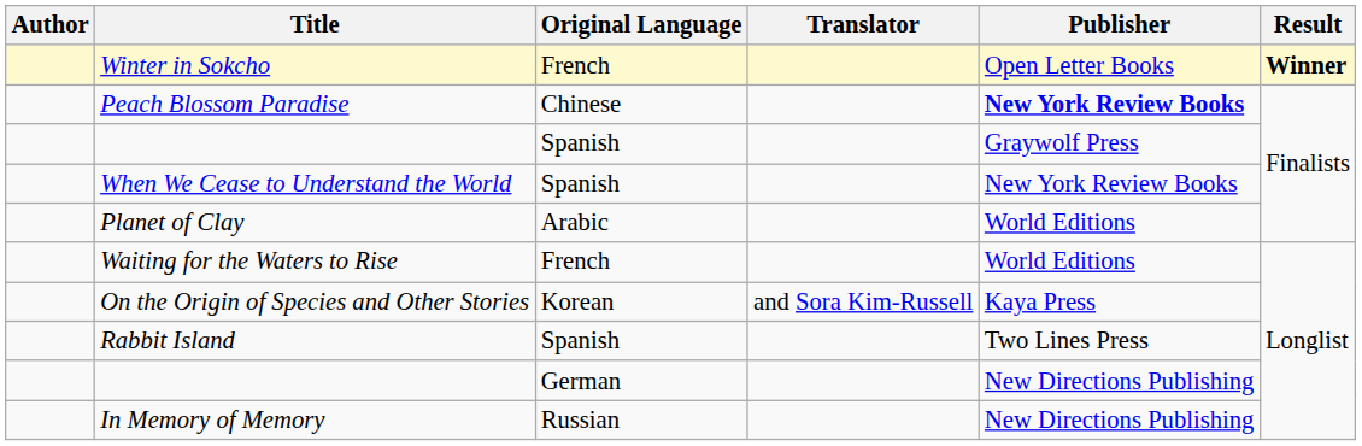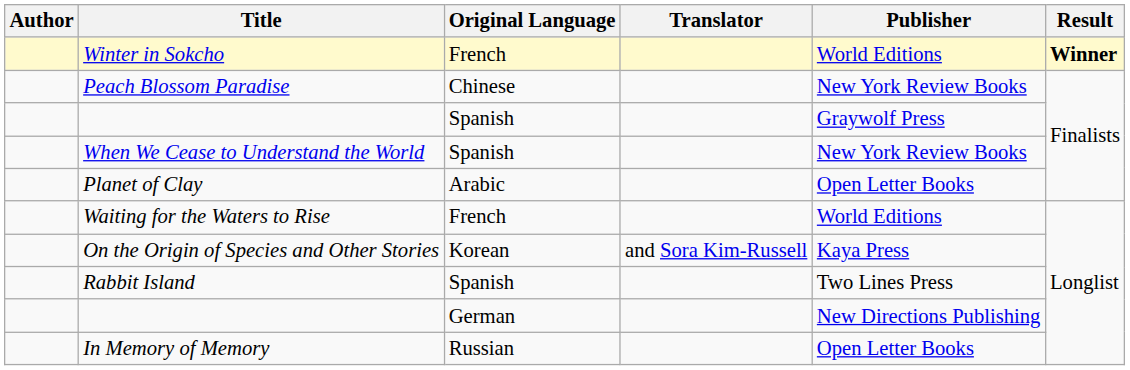 <table class="wikitable">
 <tr>
 <th>Author</th>
 <th>Title</th>
 <th>Original Language</th>
 <th>Translator</th>
 <th>Publisher</th>
 <th>Result</th>
 </tr>
 <tr style=background:LemonChiffon; color:black>
 <td></td>
 <td><em><a href='#'>Winter in Sokcho</a></em></td>
 <td>French</td>
 <td></td>
-<td><a href='#'>Open Letter Books</a></td>
+<td><a href='#'>World Editions</a></td>
 <td><strong>Winner</strong></td>
 </tr>
 <tr>
 <td></td>
 <td><em><a href='#'>Peach Blossom Paradise</a></em></td>
 <td>Chinese</td>
 <td></td>
-<td><strong><a href='#'>New York Review Books</a></strong></td>
+<td><a href='#'>New York Review Books</a></td>
 <td rowspan="4">Finalists</td>
 </tr>
 <tr>
 <td></td>
 <td><em></em></td>
 <td>Spanish</td>
 <td></td>
 <td><a href='#'>Graywolf Press</a></td>
 </tr>
 <tr>
 <td></td>
 <td><em><a href='#'>When We Cease to Understand the World</a></em></td>
 <td>Spanish</td>
 <td></td>
 <td><a href='#'>New York Review Books</a></td>
 </tr>
 <tr>
 <td></td>
 <td><em>Planet of Clay</em></td>
 <td>Arabic</td>
 <td></td>
-<td><a href='#'>World Editions</a></td>
+<td><a href='#'>Open Letter Books</a></td>
 </tr>
 <tr>
 <td></td>
 <td><em>Waiting for the Waters to Rise</em></td>
 <td>French</td>
 <td></td>
 <td><a href='#'>World Editions</a></td>
 <td rowspan="5">Longlist</td>
 </tr>
 <tr>
 <td></td>
 <td><em>On the Origin of Species and Other Stories</em></td>
 <td>Korean</td>
 <td> and <a href='#'>Sora Kim-Russell</a></td>
 <td><a href='#'>Kaya Press</a></td>
 </tr>
 <tr>
 <td></td>
 <td><em>Rabbit Island</em></td>
 <td>Spanish</td>
 <td></td>
 <td>Two Lines Press</td>
 </tr>
 <tr>
 <td></td>
 <td><em></em></td>
 <td>German</td>
 <td></td>
 <td><a href='#'>New Directions Publishing</a></td>
 </tr>
 <tr>
 <td></td>
 <td><em>In Memory of Memory</em></td>
 <td>Russian</td>
 <td></td>
-<td><a href='#'>New Directions Publishing</a></td>
+<td><a href='#'>Open Letter Books</a></td>
 </tr>
 </table>
